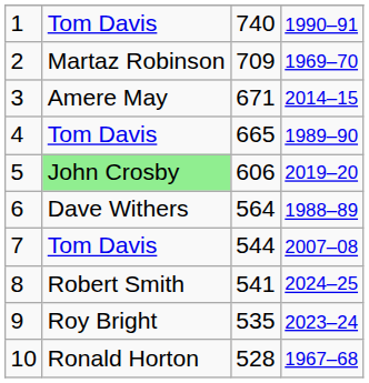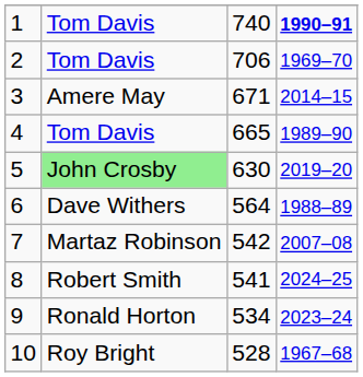 <table class="wikitable">
 <tr>
 </tr>
 <tr>
 <td>1</td>
 <td><a href='#'>Tom Davis</a></td>
 <td>740</td>
-<td style="font-size:80%;"><a href='#'>1990–91</a></td>
+<td style="font-size:80%;"><strong><a href='#'>1990–91</a></strong></td>
 </tr>
 <tr>
 <td>2</td>
-<td>Martaz Robinson</td>
-<td>709</td>
+<td><a href='#'>Tom Davis</a></td>
+<td>706</td>
 <td style="font-size:80%;"><a href='#'>1969–70</a></td>
 </tr>
 <tr>
 <td>3</td>
 <td>Amere May</td>
 <td>671</td>
 <td style="font-size:80%;"><a href='#'>2014–15</a></td>
 </tr>
 <tr>
 <td>4</td>
 <td><a href='#'>Tom Davis</a></td>
 <td>665</td>
 <td style="font-size:80%;"><a href='#'>1989–90</a></td>
 </tr>
 <tr>
 <td>5</td>
 <td style="background: lightgreen;">John Crosby</td>
-<td>606</td>
+<td>630</td>
 <td style="font-size:80%;"><a href='#'>2019–20</a></td>
 </tr>
 <tr>
 <td>6</td>
 <td>Dave Withers</td>
 <td>564</td>
 <td style="font-size:80%;"><a href='#'>1988–89</a></td>
 </tr>
 <tr>
 <td>7</td>
-<td><a href='#'>Tom Davis</a></td>
-<td>544</td>
+<td>Martaz Robinson</td>
+<td>542</td>
 <td style="font-size:80%;"><a href='#'>2007–08</a></td>
 </tr>
 <tr>
 <td>8</td>
 <td>Robert Smith</td>
 <td>541</td>
 <td style="font-size:80%;"><a href='#'>2024–25</a></td>
 </tr>
 <tr>
 <td>9</td>
-<td>Roy Bright</td>
-<td>535</td>
+<td>Ronald Horton</td>
+<td>534</td>
 <td style="font-size:80%;"><a href='#'>2023–24</a></td>
 </tr>
 <tr>
 <td>10</td>
-<td>Ronald Horton</td>
+<td>Roy Bright</td>
 <td>528</td>
 <td style="font-size:80%;"><a href='#'>1967–68</a></td>
 </tr>
 </table>
